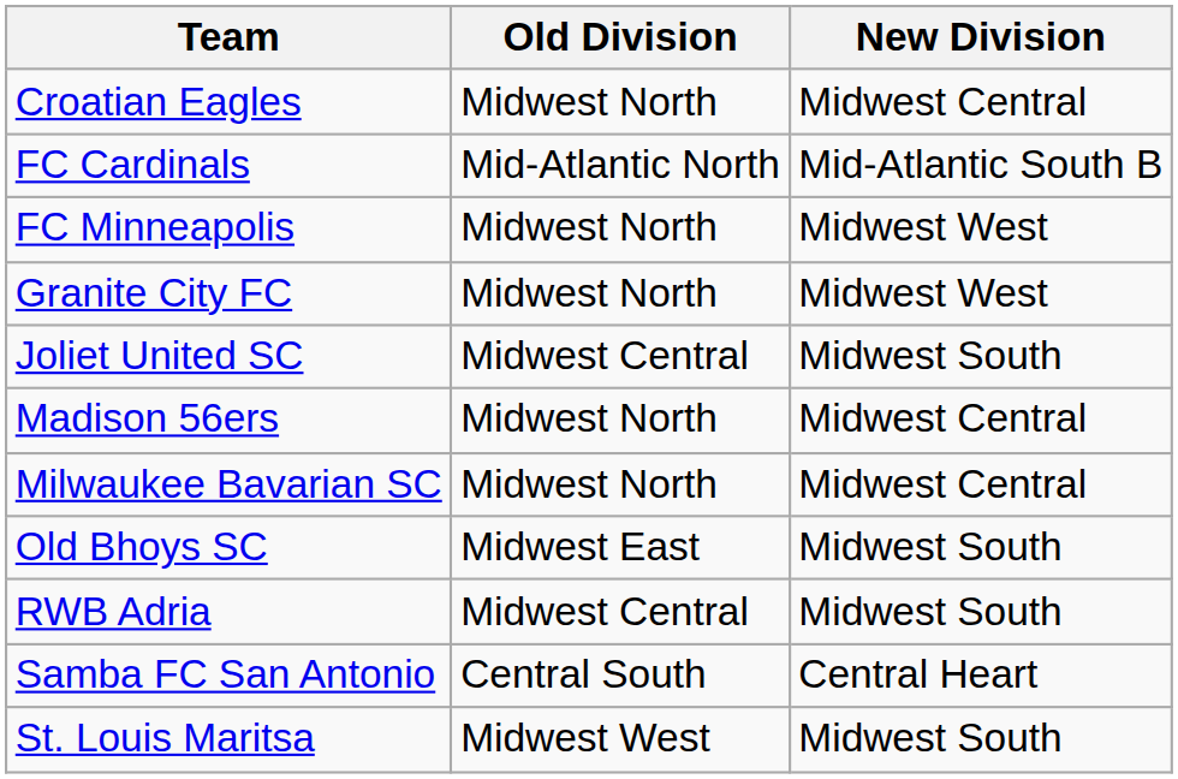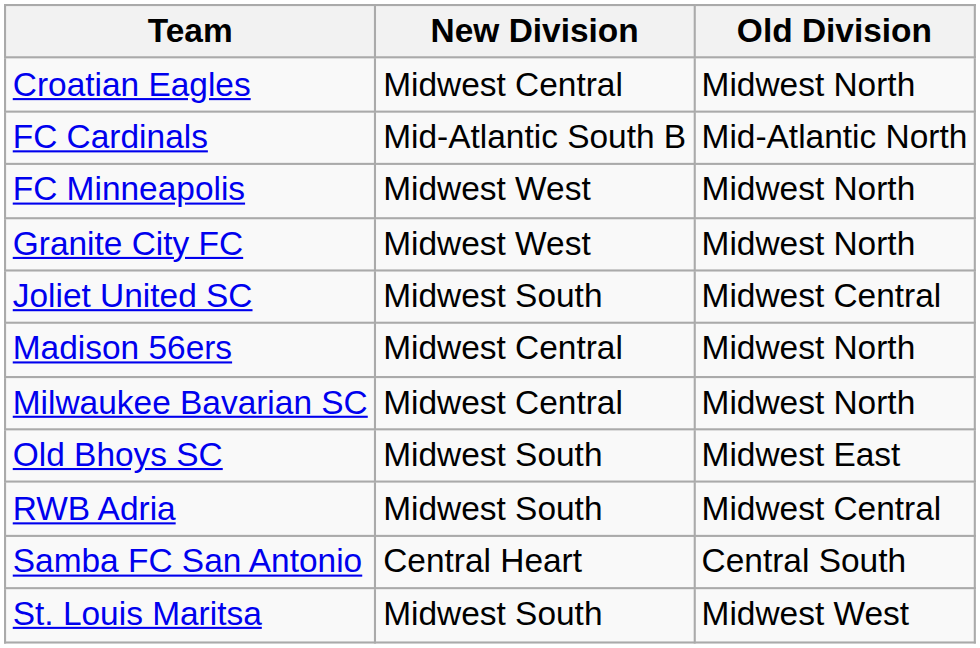 <table class="wikitable sortable">
 <tr>
 <th>Team</th>
+<th>New Division</th>
 <th>Old Division</th>
-<th>New Division</th>
 </tr>
 <tr>
 <td><a href='#'>Croatian Eagles</a></td>
+<td>Midwest Central</td>
 <td>Midwest North</td>
+</tr>
+<tr>
+<td><a href='#'>FC Cardinals</a></td>
+<td>Mid-Atlantic South B</td>
+<td>Mid-Atlantic North</td>
+</tr>
+<tr>
+<td><a href='#'>FC Minneapolis</a></td>
+<td>Midwest West</td>
+<td>Midwest North</td>
+</tr>
+<tr>
+<td><a href='#'>Granite City FC</a></td>
+<td>Midwest West</td>
+<td>Midwest North</td>
+</tr>
+<tr>
+<td><a href='#'>Joliet United SC</a></td>
+<td>Midwest South</td>
 <td>Midwest Central</td>
 </tr>
 <tr>
-<td><a href='#'>FC Cardinals</a></td>
-<td>Mid-Atlantic North</td>
-<td>Mid-Atlantic South B</td>
+<td><a href='#'>Madison 56ers</a></td>
+<td>Midwest Central</td>
+<td>Midwest North</td>
 </tr>
 <tr>
-<td><a href='#'>FC Minneapolis</a></td>
+<td><a href='#'>Milwaukee Bavarian SC</a></td>
+<td>Midwest Central</td>
 <td>Midwest North</td>
-<td>Midwest West</td>
 </tr>
 <tr>
-<td><a href='#'>Granite City FC</a></td>
-<td>Midwest North</td>
-<td>Midwest West</td>
+<td><a href='#'>Old Bhoys SC</a></td>
+<td>Midwest South</td>
+<td>Midwest East</td>
 </tr>
 <tr>
-<td><a href='#'>Joliet United SC</a></td>
-<td>Midwest Central</td>
+<td><a href='#'>RWB Adria</a></td>
 <td>Midwest South</td>
-</tr>
-<tr>
-<td><a href='#'>Madison 56ers</a></td>
-<td>Midwest North</td>
 <td>Midwest Central</td>
 </tr>
 <tr>
-<td><a href='#'>Milwaukee Bavarian SC</a></td>
-<td>Midwest North</td>
-<td>Midwest Central</td>
-</tr>
-<tr>
-<td><a href='#'>Old Bhoys SC</a></td>
-<td>Midwest East</td>
-<td>Midwest South</td>
-</tr>
-<tr>
-<td><a href='#'>RWB Adria</a></td>
-<td>Midwest Central</td>
-<td>Midwest South</td>
-</tr>
-<tr>
 <td><a href='#'>Samba FC San Antonio</a></td>
+<td>Central Heart</td>
 <td>Central South</td>
-<td>Central Heart</td>
 </tr>
 <tr>
 <td><a href='#'>St. Louis Maritsa</a></td>
+<td>Midwest South</td>
 <td>Midwest West</td>
-<td>Midwest South</td>
 </tr>
 </table>
